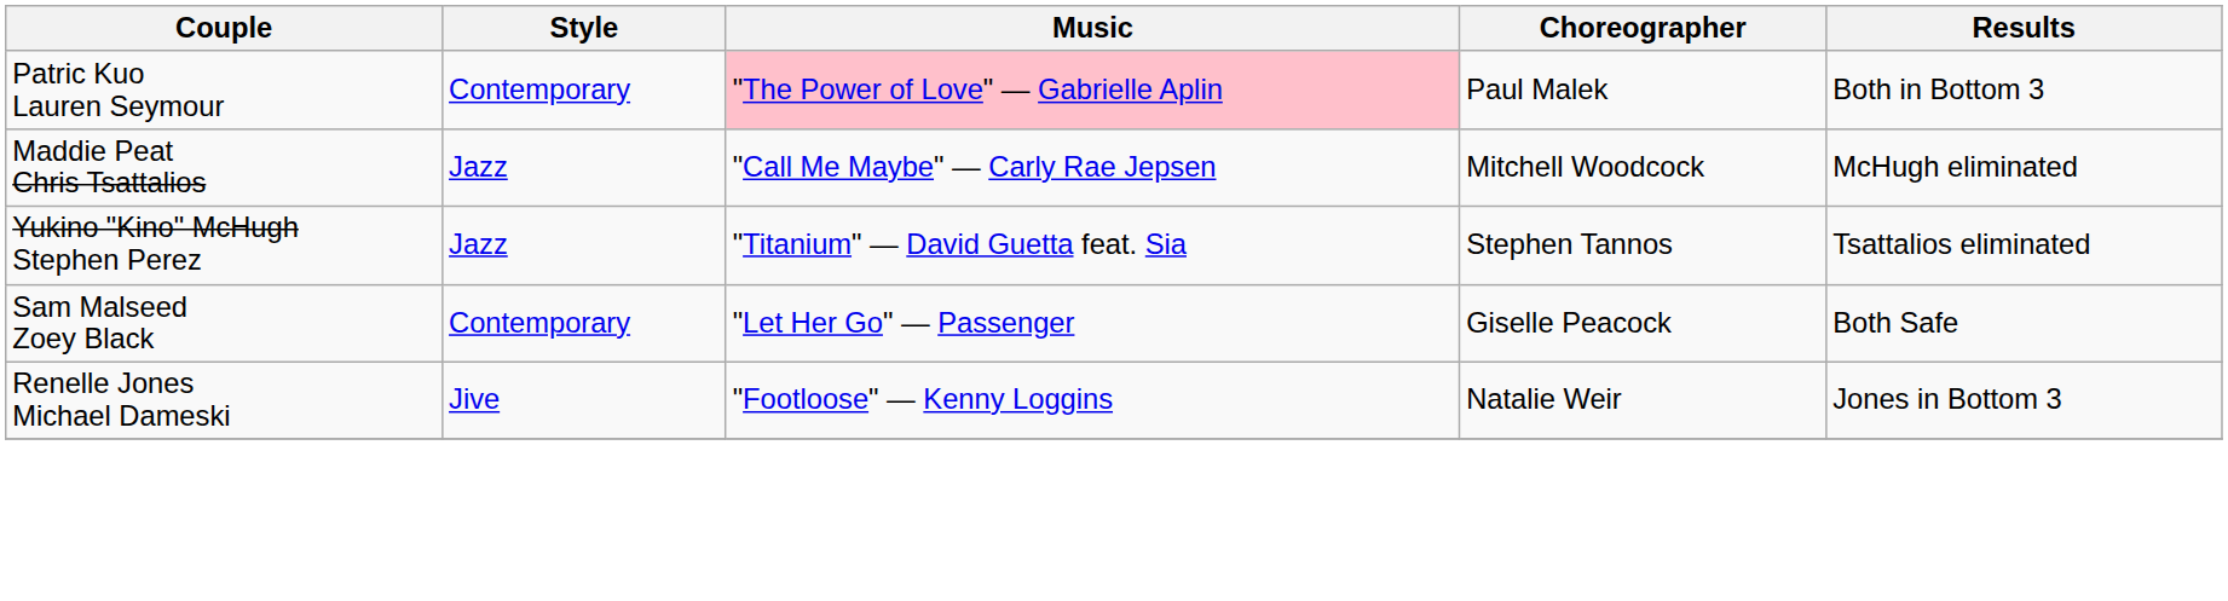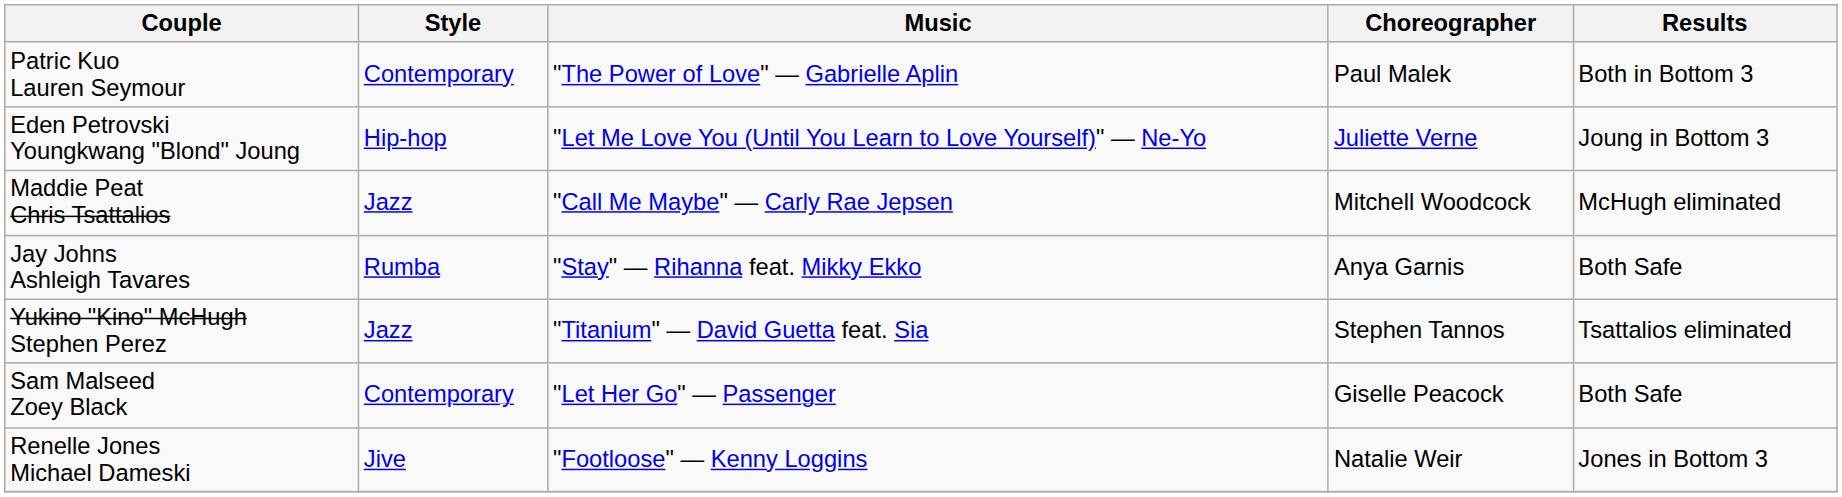 <table class="wikitable" width="98%">
 <tr>
 <th>Couple</th>
 <th>Style</th>
 <th>Music</th>
 <th>Choreographer</th>
 <th>Results</th>
 </tr>
 <tr>
 <td>Patric Kuo<br>Lauren Seymour</td>
 <td><a href='#'>Contemporary</a></td>
-<td style="background: pink;">"<a href='#'>The Power of Love</a>" — <a href='#'>Gabrielle Aplin</a></td>
+<td>"<a href='#'>The Power of Love</a>" — <a href='#'>Gabrielle Aplin</a></td>
 <td>Paul Malek</td>
 <td>Both in Bottom 3</td>
+</tr>
+<tr>
+<td>Eden Petrovski<br>Youngkwang "Blond" Joung</td>
+<td><a href='#'>Hip-hop</a></td>
+<td>"<a href='#'>Let Me Love You (Until You Learn to Love Yourself)</a>" — <a href='#'>Ne-Yo</a></td>
+<td><a href='#'>Juliette Verne</a></td>
+<td>Joung in Bottom 3</td>
 </tr>
 <tr>
 <td>Maddie Peat<br><s>Chris Tsattalios</s></td>
 <td><a href='#'>Jazz</a></td>
 <td>"<a href='#'>Call Me Maybe</a>" — <a href='#'>Carly Rae Jepsen</a></td>
 <td>Mitchell Woodcock</td>
 <td>McHugh eliminated</td>
+</tr>
+<tr>
+<td>Jay Johns<br> Ashleigh Tavares</td>
+<td><a href='#'>Rumba</a></td>
+<td>"<a href='#'>Stay</a>" — <a href='#'>Rihanna</a> feat. <a href='#'>Mikky Ekko</a></td>
+<td>Anya Garnis</td>
+<td>Both Safe</td>
 </tr>
 <tr>
 <td><s>Yukino "Kino" McHugh</s><br>Stephen Perez</td>
 <td><a href='#'>Jazz</a></td>
 <td>"<a href='#'>Titanium</a>" — <a href='#'>David Guetta</a> feat. <a href='#'>Sia</a></td>
 <td>Stephen Tannos</td>
 <td>Tsattalios eliminated</td>
 </tr>
 <tr>
 <td>Sam Malseed<br>Zoey Black</td>
 <td><a href='#'>Contemporary</a></td>
 <td>"<a href='#'>Let Her Go</a>" — <a href='#'>Passenger</a></td>
 <td>Giselle Peacock</td>
 <td>Both Safe</td>
 </tr>
 <tr>
 <td>Renelle Jones<br>Michael Dameski</td>
 <td><a href='#'>Jive</a></td>
 <td>"<a href='#'>Footloose</a>" — <a href='#'>Kenny Loggins</a></td>
 <td>Natalie Weir</td>
 <td>Jones in Bottom 3</td>
 </tr>
 <tr>
 </tr>
 </table>
